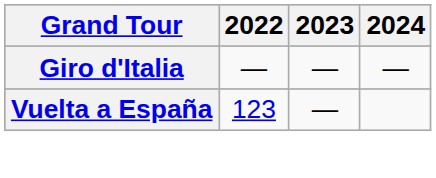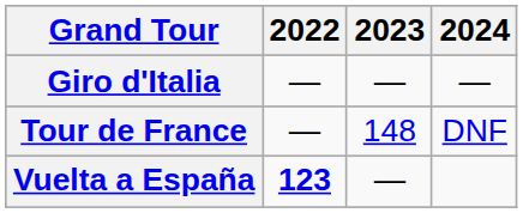 <table class="wikitable plainrowheaders">
 <tr>
 <th scope="col"><a href='#'>Grand Tour</a></th>
 <th scope="col">2022</th>
 <th scope="col">2023</th>
 <th scope="col">2024</th>
 </tr>
 <tr style="text-align:center;">
 <th scope="row"> <a href='#'>Giro d'Italia</a></th>
 <td>—</td>
 <td>—</td>
 <td>—</td>
 </tr>
 <tr style="text-align:center;">
+<th scope="row"> <a href='#'>Tour de France</a></th>
+<td>—</td>
+<td><a href='#'>148</a></td>
+<td><a href='#'>DNF</a></td>
+</tr>
+<tr style="text-align:center;">
 <th scope="row"> <a href='#'>Vuelta a España</a></th>
-<td><a href='#'>123</a></td>
+<td><strong><a href='#'>123</a></strong></td>
 <td>—</td>
 <td></td>
 </tr>
 </table>
